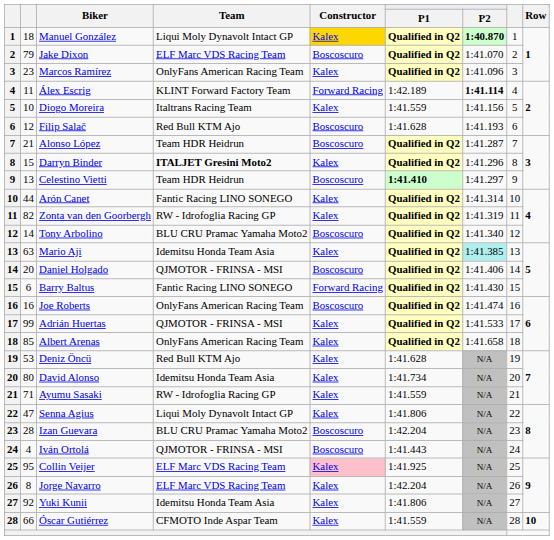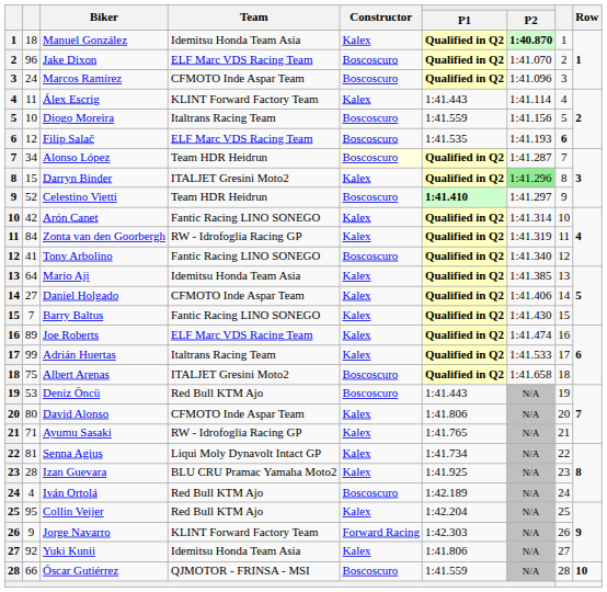 <table class="wikitable sortable" style="font-size: 85%;">
 <tr>
 <th rowspan="2"></th>
 <th rowspan="2"></th>
 <th rowspan="2">Biker</th>
 <th rowspan="2">Team</th>
 <th rowspan="2">Constructor</th>
 <th colspan="2" style="background:#eaecf0; text-align:center;"></th>
 <th rowspan="2"></th>
 <th rowspan="2">Row</th>
 </tr>
 <tr>
 <th scope="col">P1</th>
 <th scope="col">P2</th>
 </tr>
 <tr>
 <th scope="row">1</th>
 <td align="center">18</td>
 <td> <a href='#'>Manuel González</a></td>
-<td>Liqui Moly Dynavolt Intact GP</td>
-<td style="background: gold;"><a href='#'>Kalex</a></td>
+<td>Idemitsu Honda Team Asia</td>
+<td><a href='#'>Kalex</a></td>
 <td style="background:#ffffbf;"><strong>Qualified in Q2</strong></td>
 <td style="background:#ccffcc;"><strong>1:40.870</strong></td>
 <td align="center">1</td>
 <td rowspan="3"><strong>1</strong></td>
 </tr>
 <tr>
 <th scope="row">2</th>
-<td align="center">79</td>
+<td align="center">96</td>
 <td> <a href='#'>Jake Dixon</a></td>
 <td><a href='#'>ELF Marc VDS Racing Team</a></td>
 <td><a href='#'>Boscoscuro</a></td>
 <td style="background:#ffffbf;"><strong>Qualified in Q2</strong></td>
 <td>1:41.070</td>
 <td align="center">2</td>
 </tr>
 <tr>
 <th scope="row">3</th>
-<td align="center">23</td>
+<td align="center">24</td>
 <td> <a href='#'>Marcos Ramírez</a></td>
-<td>OnlyFans American Racing Team</td>
-<td><a href='#'>Kalex</a></td>
+<td>CFMOTO Inde Aspar Team</td>
+<td><a href='#'>Boscoscuro</a></td>
 <td style="background:#ffffbf;"><strong>Qualified in Q2</strong></td>
 <td>1:41.096</td>
 <td align="center">3</td>
 </tr>
 <tr>
 <th scope="row">4</th>
 <td align="center">11</td>
 <td> <a href='#'>Álex Escrig</a></td>
 <td>KLINT Forward Factory Team</td>
-<td><a href='#'>Forward Racing</a></td>
-<td>1:42.189</td>
-<td><strong>1:41.114</strong></td>
+<td><a href='#'>Kalex</a></td>
+<td>1:41.443</td>
+<td>1:41.114</td>
 <td align="center">4</td>
 <td rowspan="3"><strong>2</strong></td>
 </tr>
 <tr>
 <th scope="row">5</th>
 <td align="center">10</td>
 <td> <a href='#'>Diogo Moreira</a></td>
 <td>Italtrans Racing Team</td>
-<td><a href='#'>Kalex</a></td>
+<td><a href='#'>Boscoscuro</a></td>
 <td>1:41.559</td>
 <td>1:41.156</td>
 <td align="center">5</td>
 </tr>
 <tr>
 <th scope="row">6</th>
 <td align="center">12</td>
 <td> <a href='#'>Filip Salač</a></td>
-<td>Red Bull KTM Ajo</td>
+<td><a href='#'>ELF Marc VDS Racing Team</a></td>
 <td><a href='#'>Boscoscuro</a></td>
-<td>1:41.628</td>
+<td>1:41.535</td>
 <td>1:41.193</td>
-<td align="center">6</td>
+<td align="center"><strong>6</strong></td>
 </tr>
 <tr>
 <th scope="row">7</th>
-<td align="center">21</td>
+<td align="center">34</td>
 <td> <a href='#'>Alonso López</a></td>
 <td>Team HDR Heidrun</td>
-<td><a href='#'>Boscoscuro</a></td>
+<td style="background: lightyellow;"><a href='#'>Boscoscuro</a></td>
 <td style="background:#ffffbf;"><strong>Qualified in Q2</strong></td>
 <td>1:41.287</td>
 <td align="center">7</td>
 <td rowspan="3"><strong>3</strong></td>
 </tr>
 <tr>
 <th scope="row">8</th>
 <td align="center">15</td>
 <td> <a href='#'>Darryn Binder</a></td>
-<td><strong>ITALJET Gresini Moto2</strong></td>
+<td>ITALJET Gresini Moto2</td>
 <td><a href='#'>Kalex</a></td>
 <td style="background:#ffffbf;"><strong>Qualified in Q2</strong></td>
-<td>1:41.296</td>
+<td style="background: lightgreen;">1:41.296</td>
 <td align="center">8</td>
 </tr>
 <tr>
 <th scope="row">9</th>
-<td align="center">13</td>
+<td align="center">52</td>
 <td> <a href='#'>Celestino Vietti</a></td>
 <td>Team HDR Heidrun</td>
 <td><a href='#'>Boscoscuro</a></td>
 <td style="background:#ccffcc;"><strong>1:41.410</strong></td>
 <td>1:41.297</td>
 <td align="center">9</td>
 </tr>
 <tr>
 <th scope="row">10</th>
-<td align="center">44</td>
+<td align="center">42</td>
 <td> <a href='#'>Arón Canet</a></td>
 <td>Fantic Racing LINO SONEGO</td>
 <td><a href='#'>Kalex</a></td>
 <td style="background:#ffffbf;"><strong>Qualified in Q2</strong></td>
 <td>1:41.314</td>
 <td align="center">10</td>
 <td rowspan="3"><strong>4</strong></td>
 </tr>
 <tr>
 <th scope="row">11</th>
-<td align="center">82</td>
+<td align="center">84</td>
 <td> <a href='#'>Zonta van den Goorbergh</a></td>
 <td>RW - Idrofoglia Racing GP</td>
 <td><a href='#'>Kalex</a></td>
 <td style="background:#ffffbf;"><strong>Qualified in Q2</strong></td>
 <td>1:41.319</td>
 <td align="center">11</td>
 </tr>
 <tr>
 <th scope="row">12</th>
-<td align="center">14</td>
+<td align="center">41</td>
 <td> <a href='#'>Tony Arbolino</a></td>
-<td>BLU CRU Pramac Yamaha Moto2</td>
+<td>Fantic Racing LINO SONEGO</td>
 <td><a href='#'>Boscoscuro</a></td>
 <td style="background:#ffffbf;"><strong>Qualified in Q2</strong></td>
 <td>1:41.340</td>
 <td align="center">12</td>
 </tr>
 <tr>
 <th scope="row">13</th>
-<td align="center">63</td>
+<td align="center">64</td>
 <td> <a href='#'>Mario Aji</a></td>
 <td>Idemitsu Honda Team Asia</td>
 <td><a href='#'>Kalex</a></td>
 <td style="background:#ffffbf;"><strong>Qualified in Q2</strong></td>
-<td style="background: paleturquoise;">1:41.385</td>
+<td>1:41.385</td>
 <td align="center">13</td>
 <td rowspan="3"><strong>5</strong></td>
 </tr>
 <tr>
 <th scope="row">14</th>
-<td align="center">20</td>
+<td align="center">27</td>
 <td> <a href='#'>Daniel Holgado</a></td>
-<td>QJMOTOR - FRINSA - MSI</td>
-<td><a href='#'>Boscoscuro</a></td>
+<td>CFMOTO Inde Aspar Team</td>
+<td><a href='#'>Kalex</a></td>
 <td style="background:#ffffbf;"><strong>Qualified in Q2</strong></td>
 <td>1:41.406</td>
 <td align="center">14</td>
 </tr>
 <tr>
 <th scope="row">15</th>
-<td align="center">6</td>
+<td align="center">7</td>
 <td> <a href='#'>Barry Baltus</a></td>
 <td>Fantic Racing LINO SONEGO</td>
-<td><a href='#'>Forward Racing</a></td>
+<td><a href='#'>Kalex</a></td>
 <td style="background:#ffffbf;"><strong>Qualified in Q2</strong></td>
 <td>1:41.430</td>
 <td align="center">15</td>
 </tr>
 <tr>
 <th scope="row">16</th>
-<td align="center">16</td>
+<td align="center">89</td>
 <td> <a href='#'>Joe Roberts</a></td>
-<td>OnlyFans American Racing Team</td>
-<td><a href='#'>Boscoscuro</a></td>
+<td><a href='#'>ELF Marc VDS Racing Team</a></td>
+<td><a href='#'>Kalex</a></td>
 <td style="background:#ffffbf;"><strong>Qualified in Q2</strong></td>
 <td>1:41.474</td>
 <td align="center">16</td>
 <td rowspan="3"><strong>6</strong></td>
 </tr>
 <tr>
 <th scope="row">17</th>
 <td align="center">99</td>
 <td> <a href='#'>Adrián Huertas</a></td>
-<td>QJMOTOR - FRINSA - MSI</td>
+<td>Italtrans Racing Team</td>
 <td><a href='#'>Kalex</a></td>
 <td style="background:#ffffbf;"><strong>Qualified in Q2</strong></td>
 <td>1:41.533</td>
 <td align="center">17</td>
 </tr>
 <tr>
 <th scope="row">18</th>
-<td align="center">85</td>
+<td align="center">75</td>
 <td> <a href='#'>Albert Arenas</a></td>
-<td>OnlyFans American Racing Team</td>
-<td><a href='#'>Kalex</a></td>
+<td>ITALJET Gresini Moto2</td>
+<td><a href='#'>Boscoscuro</a></td>
 <td style="background:#ffffbf;"><strong>Qualified in Q2</strong></td>
 <td>1:41.658</td>
 <td align="center">18</td>
 </tr>
 <tr>
 <th scope="row">19</th>
 <td align="center">53</td>
 <td> <a href='#'>Deniz Öncü</a></td>
 <td>Red Bull KTM Ajo</td>
-<td><a href='#'>Kalex</a></td>
-<td>1:41.628</td>
+<td><a href='#'>Boscoscuro</a></td>
+<td>1:41.443</td>
 <td style="background: silver" align="center" data-sort-value="22"><small>N/A</small></td>
 <td align="center">19</td>
 <td rowspan="3"><strong>7</strong></td>
 </tr>
 <tr>
 <th scope="row">20</th>
 <td align="center">80</td>
 <td> <a href='#'>David Alonso</a></td>
-<td>Idemitsu Honda Team Asia</td>
+<td>CFMOTO Inde Aspar Team</td>
 <td><a href='#'>Kalex</a></td>
-<td>1:41.734</td>
+<td>1:41.806</td>
 <td style="background: silver" align="center" data-sort-value="22"><small>N/A</small></td>
 <td align="center">20</td>
 </tr>
 <tr>
 <th scope="row">21</th>
 <td align="center">71</td>
 <td> <a href='#'>Ayumu Sasaki</a></td>
 <td>RW - Idrofoglia Racing GP</td>
 <td><a href='#'>Kalex</a></td>
-<td>1:41.559</td>
+<td>1:41.765</td>
 <td style="background: silver" align="center" data-sort-value="22"><small>N/A</small></td>
 <td align="center">21</td>
 </tr>
 <tr>
 <th scope="row">22</th>
-<td align="center">47</td>
+<td align="center">81</td>
 <td> <a href='#'>Senna Agius</a></td>
 <td>Liqui Moly Dynavolt Intact GP</td>
 <td><a href='#'>Kalex</a></td>
-<td>1:41.806</td>
+<td>1:41.734</td>
 <td style="background: silver" align="center" data-sort-value="22"><small>N/A</small></td>
 <td align="center">22</td>
 <td rowspan="3"><strong>8</strong></td>
 </tr>
 <tr>
 <th scope="row">23</th>
 <td align="center">28</td>
 <td> <a href='#'>Izan Guevara</a></td>
 <td>BLU CRU Pramac Yamaha Moto2</td>
-<td><a href='#'>Boscoscuro</a></td>
-<td>1:42.204</td>
+<td><a href='#'>Kalex</a></td>
+<td>1:41.925</td>
 <td style="background: silver" align="center" data-sort-value="22"><small>N/A</small></td>
 <td align="center">23</td>
 </tr>
 <tr>
 <th scope="row">24</th>
 <td align="center">4</td>
 <td> <a href='#'>Iván Ortolá</a></td>
-<td>QJMOTOR - FRINSA - MSI</td>
+<td>Red Bull KTM Ajo</td>
 <td><a href='#'>Boscoscuro</a></td>
-<td>1:41.443</td>
+<td>1:42.189</td>
 <td style="background: silver" align="center" data-sort-value="22"><small>N/A</small></td>
 <td align="center">24</td>
 </tr>
 <tr>
 <th scope="row">25</th>
 <td align="center">95</td>
 <td> <a href='#'>Collin Veijer</a></td>
-<td><a href='#'>ELF Marc VDS Racing Team</a></td>
-<td style="background: pink;"><a href='#'>Kalex</a></td>
-<td>1:41.925</td>
+<td>Red Bull KTM Ajo</td>
+<td><a href='#'>Kalex</a></td>
+<td>1:42.204</td>
 <td style="background: silver" align="center" data-sort-value="22"><small>N/A</small></td>
 <td align="center">25</td>
 <td rowspan="3"><strong>9</strong></td>
 </tr>
 <tr>
 <th scope="row">26</th>
-<td align="center">8</td>
+<td align="center">9</td>
 <td> <a href='#'>Jorge Navarro</a></td>
-<td><a href='#'>ELF Marc VDS Racing Team</a></td>
-<td><a href='#'>Kalex</a></td>
-<td>1:42.204</td>
+<td>KLINT Forward Factory Team</td>
+<td><a href='#'>Forward Racing</a></td>
+<td>1:42.303</td>
 <td style="background: silver" align="center" data-sort-value="22"><small>N/A</small></td>
 <td align="center">26</td>
 </tr>
 <tr>
 <th scope="row">27</th>
 <td align="center">92</td>
 <td> <a href='#'>Yuki Kunii</a></td>
 <td>Idemitsu Honda Team Asia</td>
 <td><a href='#'>Kalex</a></td>
 <td>1:41.806</td>
 <td style="background: silver" align="center" data-sort-value="22"><small>N/A</small></td>
 <td align="center">27</td>
 </tr>
 <tr>
 <th scope="row">28</th>
 <td align="center">66</td>
 <td> <a href='#'>Óscar Gutiérrez</a></td>
-<td>CFMOTO Inde Aspar Team</td>
-<td><a href='#'>Kalex</a></td>
+<td>QJMOTOR - FRINSA - MSI</td>
+<td><a href='#'>Boscoscuro</a></td>
 <td>1:41.559</td>
 <td style="background: silver" align="center" data-sort-value="22"><small>N/A</small></td>
 <td align="center">28</td>
 <td rowspan="1"><strong>10</strong></td>
 </tr>
 <tr>
 <th colspan="7"></th>
 </tr>
 </table>
